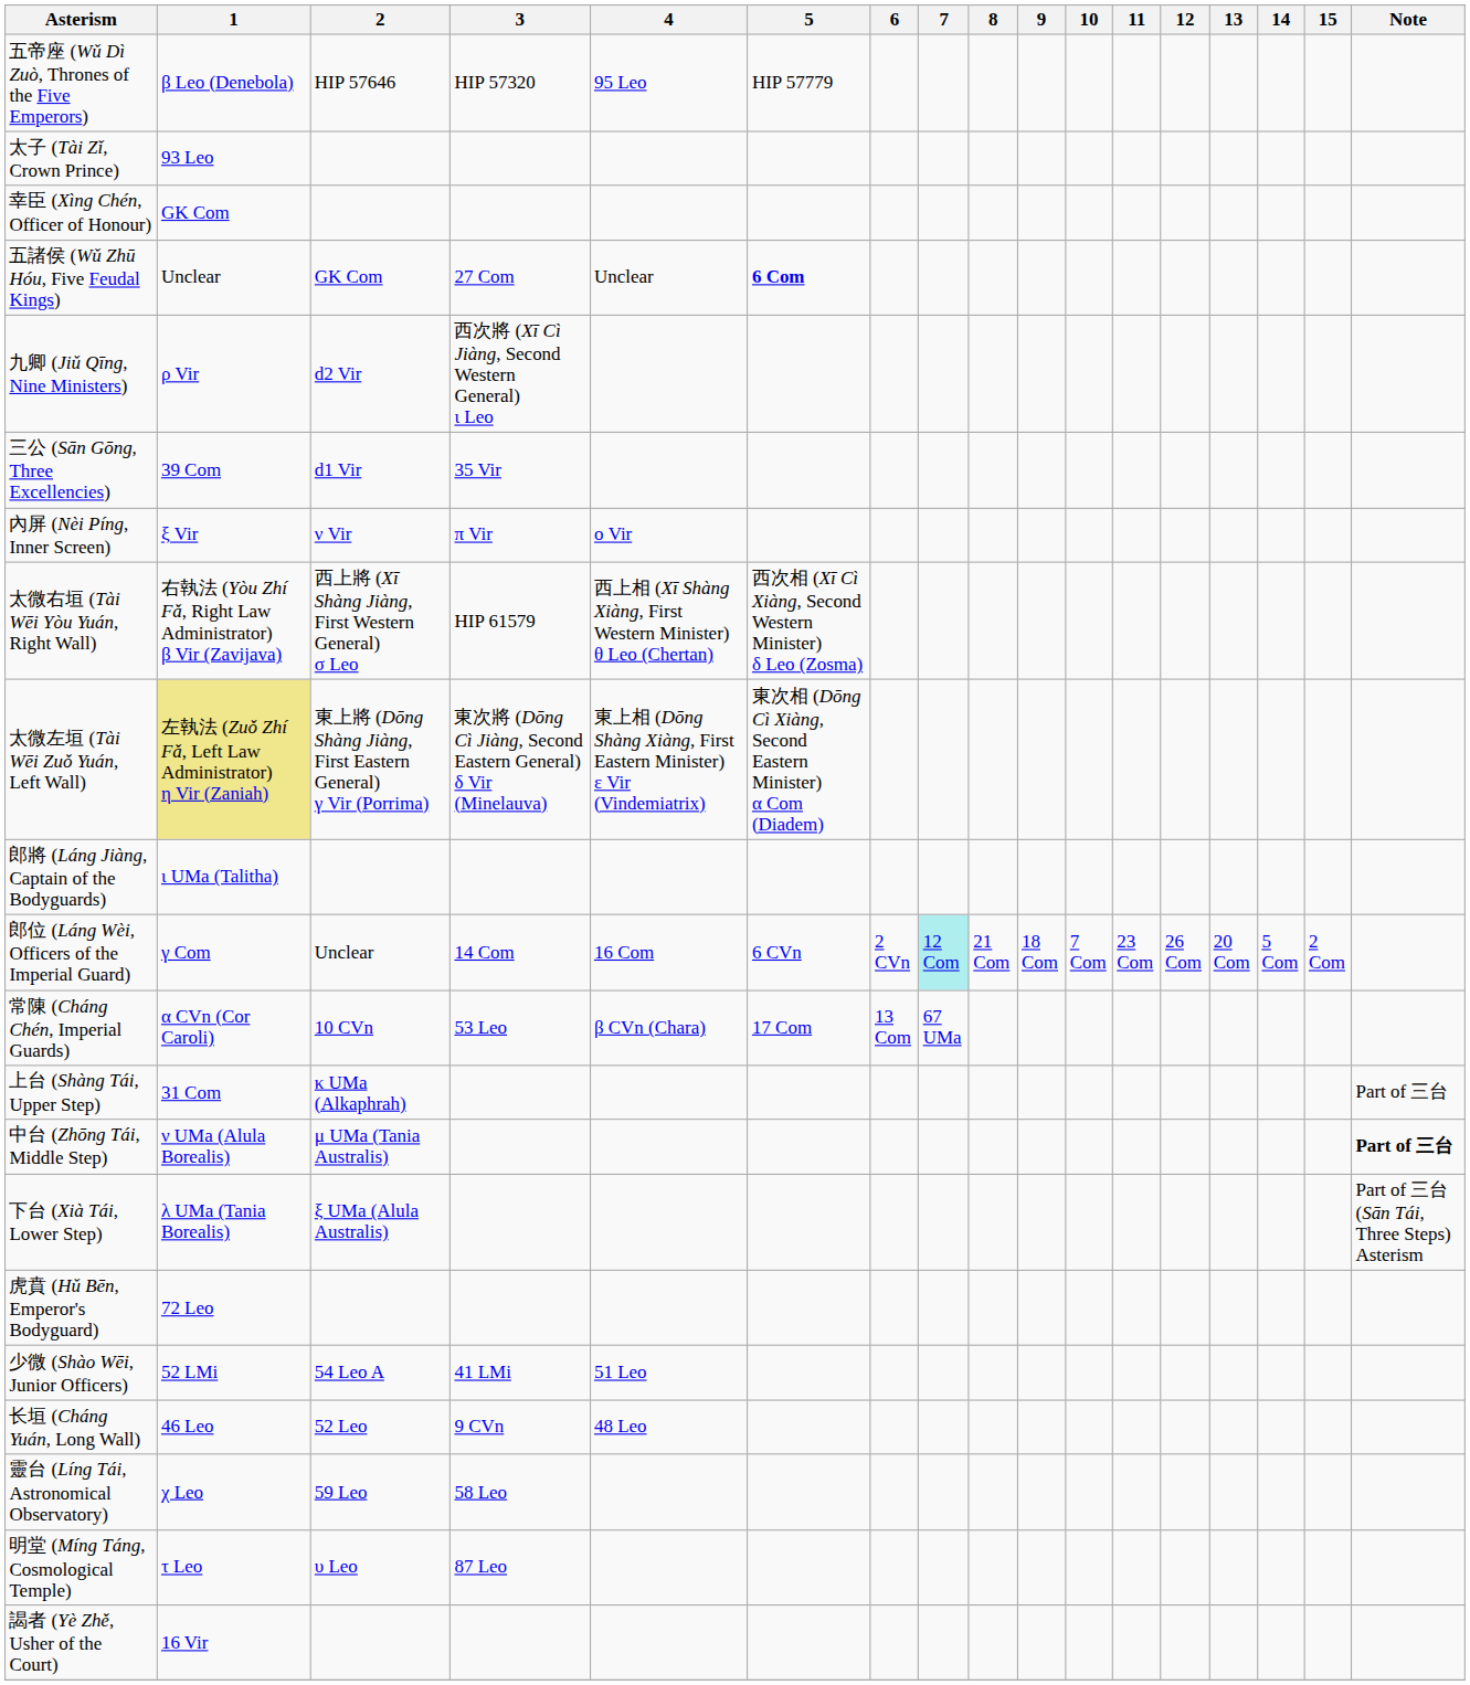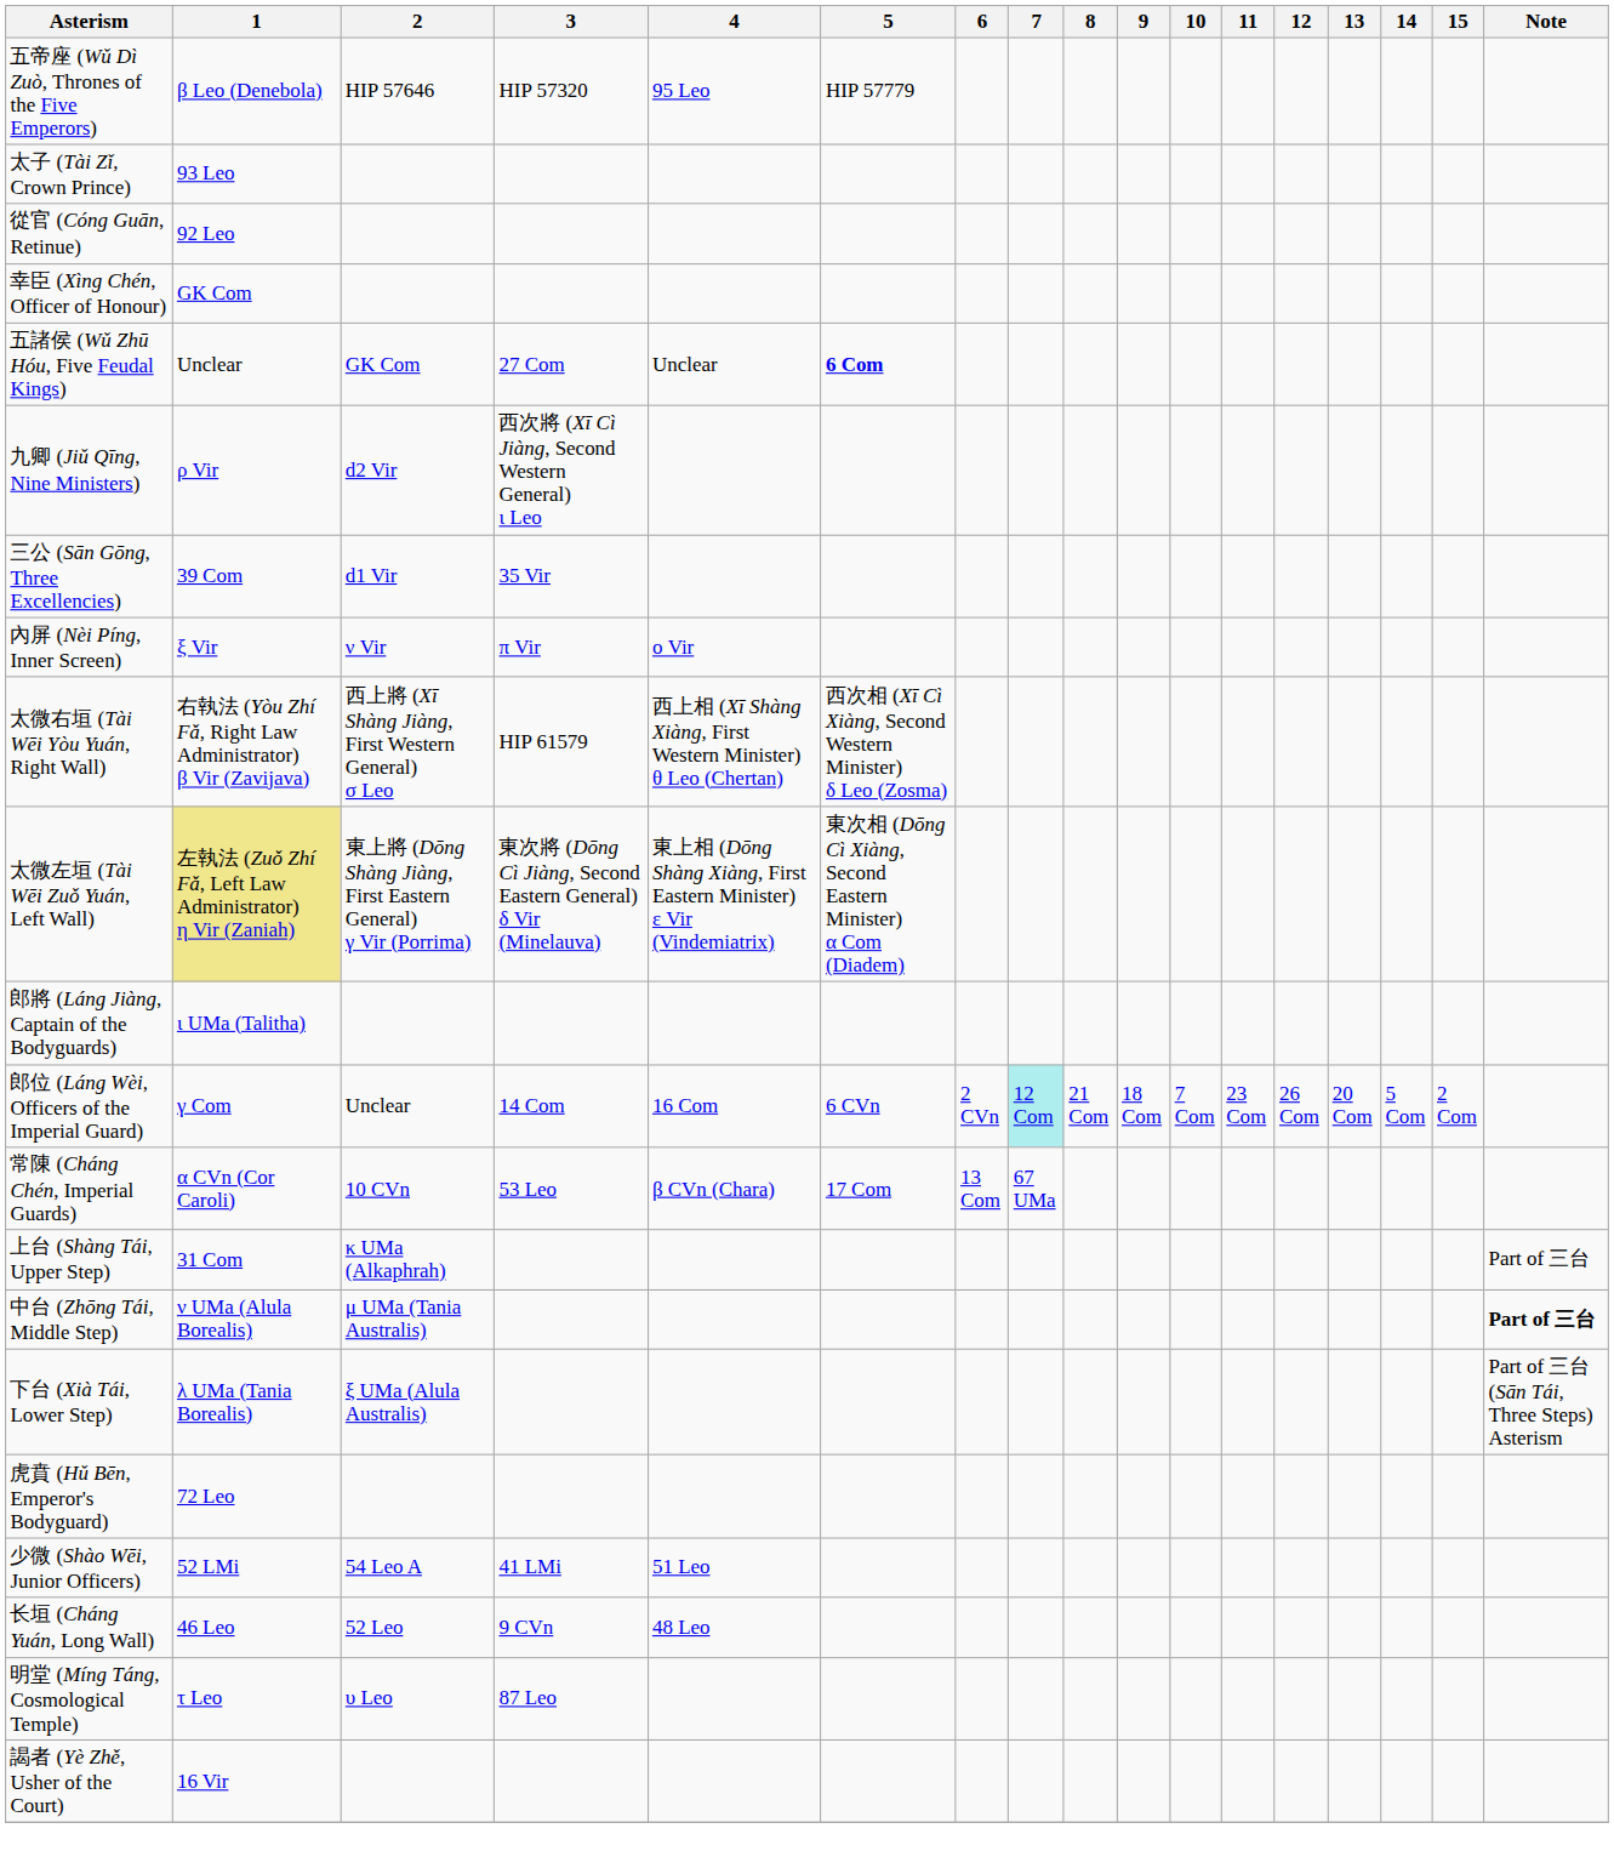 <table class = "wikitable">
 <tr>
 <th>Asterism</th>
 <th>1</th>
 <th>2</th>
 <th>3</th>
 <th>4</th>
 <th>5</th>
 <th>6</th>
 <th>7</th>
 <th>8</th>
 <th>9</th>
 <th>10</th>
 <th>11</th>
 <th>12</th>
 <th>13</th>
 <th>14</th>
 <th>15</th>
 <th>Note</th>
 </tr>
 <tr>
 <td>五帝座 (<em>Wǔ Dì Zuò</em>, Thrones of the <a href='#'>Five Emperors</a>)</td>
 <td><a href='#'>β Leo (Denebola)</a></td>
 <td>HIP 57646</td>
 <td>HIP 57320</td>
 <td><a href='#'>95 Leo</a></td>
 <td>HIP 57779</td>
 <td></td>
 <td></td>
 <td></td>
 <td></td>
 <td></td>
 <td></td>
 <td></td>
 <td></td>
 <td></td>
 <td></td>
 <td></td>
 </tr>
 <tr>
 <td>太子 (<em>Tài Zǐ</em>, Crown Prince)</td>
 <td><a href='#'>93 Leo</a></td>
+<td></td>
+<td></td>
+<td></td>
+<td></td>
+<td></td>
+<td></td>
+<td></td>
+<td></td>
+<td></td>
+<td></td>
+<td></td>
+<td></td>
+<td></td>
+<td></td>
+<td></td>
+</tr>
+<tr>
+<td>從官 (<em>Cóng Guān</em>, Retinue)</td>
+<td><a href='#'>92 Leo</a></td>
 <td></td>
 <td></td>
 <td></td>
 <td></td>
 <td></td>
 <td></td>
 <td></td>
 <td></td>
 <td></td>
 <td></td>
 <td></td>
 <td></td>
 <td></td>
 <td></td>
 <td></td>
 </tr>
 <tr>
 <td>幸臣 (<em>Xìng Chén</em>, Officer of Honour)</td>
 <td><a href='#'>GK Com</a></td>
 <td></td>
 <td></td>
 <td></td>
 <td></td>
 <td></td>
 <td></td>
 <td></td>
 <td></td>
 <td></td>
 <td></td>
 <td></td>
 <td></td>
 <td></td>
 <td></td>
 <td></td>
 </tr>
 <tr>
 <td>五諸侯 (<em>Wǔ Zhū Hóu</em>, Five <a href='#'>Feudal Kings</a>)</td>
 <td>Unclear</td>
 <td><a href='#'>GK Com</a></td>
 <td><a href='#'>27 Com</a></td>
 <td>Unclear</td>
 <td><strong><a href='#'>6 Com</a></strong></td>
 <td></td>
 <td></td>
 <td></td>
 <td></td>
 <td></td>
 <td></td>
 <td></td>
 <td></td>
 <td></td>
 <td></td>
 <td></td>
 </tr>
 <tr>
 <td>九卿 (<em>Jiǔ Qīng</em>, <a href='#'>Nine Ministers</a>)</td>
 <td><a href='#'>ρ Vir</a></td>
 <td><a href='#'>d2 Vir</a></td>
 <td>西次將 (<em>Xī Cì Jiàng</em>, Second Western General)<br><a href='#'>ι Leo</a></td>
 <td></td>
 <td></td>
 <td></td>
 <td></td>
 <td></td>
 <td></td>
 <td></td>
 <td></td>
 <td></td>
 <td></td>
 <td></td>
 <td></td>
 <td></td>
 </tr>
 <tr>
 <td>三公 (<em>Sān Gōng</em>, <a href='#'>Three Excellencies</a>)</td>
 <td><a href='#'>39 Com</a></td>
 <td><a href='#'>d1 Vir</a></td>
 <td><a href='#'>35 Vir</a></td>
 <td></td>
 <td></td>
 <td></td>
 <td></td>
 <td></td>
 <td></td>
 <td></td>
 <td></td>
 <td></td>
 <td></td>
 <td></td>
 <td></td>
 <td></td>
 </tr>
 <tr>
 <td>內屏 (<em>Nèi Píng</em>, Inner Screen)</td>
 <td><a href='#'>ξ Vir</a></td>
 <td><a href='#'>ν Vir</a></td>
 <td><a href='#'>π Vir</a></td>
 <td><a href='#'>ο Vir</a></td>
 <td></td>
 <td></td>
 <td></td>
 <td></td>
 <td></td>
 <td></td>
 <td></td>
 <td></td>
 <td></td>
 <td></td>
 <td></td>
 <td></td>
 </tr>
 <tr>
 <td>太微右垣 (<em>Tài Wēi Yòu Yuán</em>, Right Wall)</td>
 <td>右執法 (<em>Yòu Zhí Fǎ</em>, Right Law Administrator)<br><a href='#'>β Vir (Zavijava)</a></td>
 <td>西上將 (<em>Xī Shàng Jiàng</em>, First Western General)<br><a href='#'>σ Leo</a></td>
 <td>HIP 61579</td>
 <td>西上相 (<em>Xī Shàng Xiàng</em>, First Western Minister)<br><a href='#'>θ Leo (Chertan)</a></td>
 <td>西次相 (<em>Xī Cì Xiàng</em>, Second Western Minister)<br><a href='#'>δ Leo (Zosma)</a></td>
 <td></td>
 <td></td>
 <td></td>
 <td></td>
 <td></td>
 <td></td>
 <td></td>
 <td></td>
 <td></td>
 <td></td>
 <td></td>
 </tr>
 <tr>
 <td>太微左垣 (<em>Tài Wēi Zuǒ Yuán</em>, Left Wall)</td>
 <td style="background: khaki;">左執法 (<em>Zuǒ Zhí Fǎ</em>, Left Law Administrator)<br><a href='#'>η Vir (Zaniah)</a></td>
 <td>東上將 (<em>Dōng Shàng Jiàng</em>, First Eastern General)<br><a href='#'>γ Vir (Porrima)</a></td>
 <td>東次將 (<em>Dōng Cì Jiàng</em>, Second Eastern General)<br><a href='#'>δ Vir (Minelauva)</a></td>
 <td>東上相 (<em>Dōng Shàng Xiàng</em>, First Eastern Minister)<br><a href='#'>ε Vir (Vindemiatrix)</a></td>
 <td>東次相 (<em>Dōng Cì Xiàng</em>, Second Eastern Minister)<br><a href='#'>α Com (Diadem)</a></td>
 <td></td>
 <td></td>
 <td></td>
 <td></td>
 <td></td>
 <td></td>
 <td></td>
 <td></td>
 <td></td>
 <td></td>
 <td></td>
 </tr>
 <tr>
 <td>郎將 (<em>Láng Jiàng</em>, Captain of the Bodyguards)</td>
 <td><a href='#'>ι UMa (Talitha)</a></td>
 <td></td>
 <td></td>
 <td></td>
 <td></td>
 <td></td>
 <td></td>
 <td></td>
 <td></td>
 <td></td>
 <td></td>
 <td></td>
 <td></td>
 <td></td>
 <td></td>
 <td></td>
 </tr>
 <tr>
 <td>郎位 (<em>Láng Wèi</em>, Officers of the Imperial Guard)</td>
 <td><a href='#'>γ Com</a></td>
 <td>Unclear</td>
 <td><a href='#'>14 Com</a></td>
 <td><a href='#'>16 Com</a></td>
 <td><a href='#'>6 CVn</a></td>
 <td><a href='#'>2 CVn</a></td>
 <td style="background: paleturquoise;"><a href='#'>12 Com</a></td>
 <td><a href='#'>21 Com</a></td>
 <td><a href='#'>18 Com</a></td>
 <td><a href='#'>7 Com</a></td>
 <td><a href='#'>23 Com</a></td>
 <td><a href='#'>26 Com</a></td>
 <td><a href='#'>20 Com</a></td>
 <td><a href='#'>5 Com</a></td>
 <td><a href='#'>2 Com</a></td>
 <td></td>
 </tr>
 <tr>
 <td>常陳 (<em>Cháng Chén</em>, Imperial Guards)</td>
 <td><a href='#'>α CVn (Cor Caroli)</a></td>
 <td><a href='#'>10 CVn</a></td>
 <td><a href='#'>53 Leo</a></td>
 <td><a href='#'>β CVn (Chara)</a></td>
 <td><a href='#'>17 Com</a></td>
 <td><a href='#'>13 Com</a></td>
 <td><a href='#'>67 UMa</a></td>
 <td></td>
 <td></td>
 <td></td>
 <td></td>
 <td></td>
 <td></td>
 <td></td>
 <td></td>
 <td></td>
 </tr>
 <tr>
 <td>上台 (<em>Shàng Tái</em>, Upper Step)</td>
 <td><a href='#'>31 Com</a></td>
 <td><a href='#'>κ UMa (Alkaphrah)</a></td>
 <td></td>
 <td></td>
 <td></td>
 <td></td>
 <td></td>
 <td></td>
 <td></td>
 <td></td>
 <td></td>
 <td></td>
 <td></td>
 <td></td>
 <td></td>
 <td>Part of 三台</td>
 </tr>
 <tr>
 <td>中台 (<em>Zhōng Tái</em>, Middle Step)</td>
 <td><a href='#'>ν UMa (Alula Borealis)</a></td>
 <td><a href='#'>μ UMa (Tania Australis)</a></td>
 <td></td>
 <td></td>
 <td></td>
 <td></td>
 <td></td>
 <td></td>
 <td></td>
 <td></td>
 <td></td>
 <td></td>
 <td></td>
 <td></td>
 <td></td>
 <td><strong>Part of 三台</strong></td>
 </tr>
 <tr>
 <td>下台 (<em>Xià Tái</em>, Lower Step)</td>
 <td><a href='#'>λ UMa (Tania Borealis)</a></td>
 <td><a href='#'>ξ UMa (Alula Australis)</a></td>
 <td></td>
 <td></td>
 <td></td>
 <td></td>
 <td></td>
 <td></td>
 <td></td>
 <td></td>
 <td></td>
 <td></td>
 <td></td>
 <td></td>
 <td></td>
 <td>Part of 三台 (<em>Sān Tái</em>, Three Steps) Asterism</td>
 </tr>
 <tr>
 <td>虎賁 (<em>Hǔ Bēn</em>, Emperor's Bodyguard)</td>
 <td><a href='#'>72 Leo</a></td>
 <td></td>
 <td></td>
 <td></td>
 <td></td>
 <td></td>
 <td></td>
 <td></td>
 <td></td>
 <td></td>
 <td></td>
 <td></td>
 <td></td>
 <td></td>
 <td></td>
 <td></td>
 </tr>
 <tr>
 <td>少微 (<em>Shào Wēi</em>, Junior Officers)</td>
 <td><a href='#'>52 LMi</a></td>
 <td><a href='#'>54 Leo A</a></td>
 <td><a href='#'>41 LMi</a></td>
 <td><a href='#'>51 Leo</a></td>
 <td></td>
 <td></td>
 <td></td>
 <td></td>
 <td></td>
 <td></td>
 <td></td>
 <td></td>
 <td></td>
 <td></td>
 <td></td>
 <td></td>
 </tr>
 <tr>
 <td>长垣 (<em>Cháng Yuán</em>, Long Wall)</td>
 <td><a href='#'>46 Leo</a></td>
 <td><a href='#'>52 Leo</a></td>
 <td><a href='#'>9 CVn</a></td>
 <td><a href='#'>48 Leo</a></td>
 <td></td>
 <td></td>
 <td></td>
 <td></td>
 <td></td>
 <td></td>
 <td></td>
 <td></td>
 <td></td>
 <td></td>
 <td></td>
 <td></td>
 </tr>
 <tr>
-<td>靈台 (<em>Líng Tái</em>, Astronomical Observatory)</td>
-<td><a href='#'>χ Leo</a></td>
-<td><a href='#'>59 Leo</a></td>
-<td><a href='#'>58 Leo</a></td>
-<td></td>
-<td></td>
-<td></td>
-<td></td>
-<td></td>
-<td></td>
-<td></td>
-<td></td>
-<td></td>
-<td></td>
-<td></td>
-<td></td>
-<td></td>
-</tr>
-<tr>
 <td>明堂 (<em>Míng Táng</em>, Cosmological Temple)</td>
 <td><a href='#'>τ Leo</a></td>
 <td><a href='#'>υ Leo</a></td>
 <td><a href='#'>87 Leo</a></td>
 <td></td>
 <td></td>
 <td></td>
 <td></td>
 <td></td>
 <td></td>
 <td></td>
 <td></td>
 <td></td>
 <td></td>
 <td></td>
 <td></td>
 <td></td>
 </tr>
 <tr>
 <td>謁者 (<em>Yè Zhě</em>, Usher of the Court)</td>
 <td><a href='#'>16 Vir</a></td>
 <td></td>
 <td></td>
 <td></td>
 <td></td>
 <td></td>
 <td></td>
 <td></td>
 <td></td>
 <td></td>
 <td></td>
 <td></td>
 <td></td>
 <td></td>
 <td></td>
 <td></td>
 </tr>
 <tr>
 </tr>
 </table>
